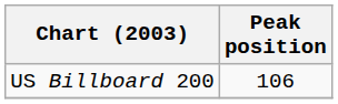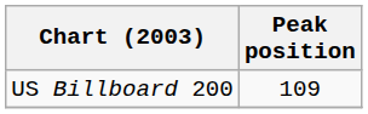 <table class="wikitable">
 <tr>
 <th>Chart (2003)</th>
 <th>Peak<br>position</th>
 </tr>
 <tr>
 <td>US <em>Billboard</em> 200</td>
-<td align="center">106</td>
+<td align="center">109</td>
 </tr>
 <tr>
 </tr>
 </table>
